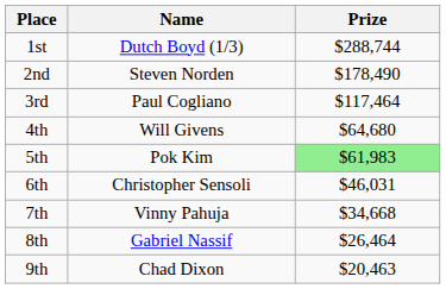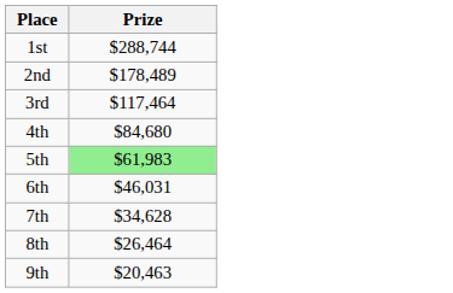 <table class="wikitable">
 <tr>
 <th width="50">Place</th>
-<th width="200">Name</th>
 <th width="125">Prize</th>
 </tr>
 <tr>
 <td align = "center">1st</td>
-<td align = "center"><a href='#'>Dutch Boyd</a> (1/3)</td>
 <td align = "center">$288,744</td>
 </tr>
 <tr>
 <td align = "center">2nd</td>
-<td align = "center">Steven Norden</td>
-<td align = "center">$178,490</td>
+<td align = "center">$178,489</td>
 </tr>
 <tr>
 <td align = "center">3rd</td>
-<td align = "center">Paul Cogliano</td>
 <td align = "center">$117,464</td>
 </tr>
 <tr>
 <td align = "center">4th</td>
-<td align = "center">Will Givens</td>
-<td align = "center">$64,680</td>
+<td align = "center">$84,680</td>
 </tr>
 <tr>
 <td align = "center">5th</td>
-<td align = "center">Pok Kim</td>
 <td align = "center" style="background: lightgreen;">$61,983</td>
 </tr>
 <tr>
 <td align = "center">6th</td>
-<td align = "center">Christopher Sensoli</td>
 <td align = "center">$46,031</td>
 </tr>
 <tr>
 <td align = "center">7th</td>
-<td align = "center">Vinny Pahuja</td>
-<td align = "center">$34,668</td>
+<td align = "center">$34,628</td>
 </tr>
 <tr>
 <td align = "center">8th</td>
-<td align = "center"><a href='#'>Gabriel Nassif</a></td>
 <td align = "center">$26,464</td>
 </tr>
 <tr>
 <td align = "center">9th</td>
-<td align = "center">Chad Dixon</td>
 <td align = "center">$20,463</td>
 </tr>
 </table>
